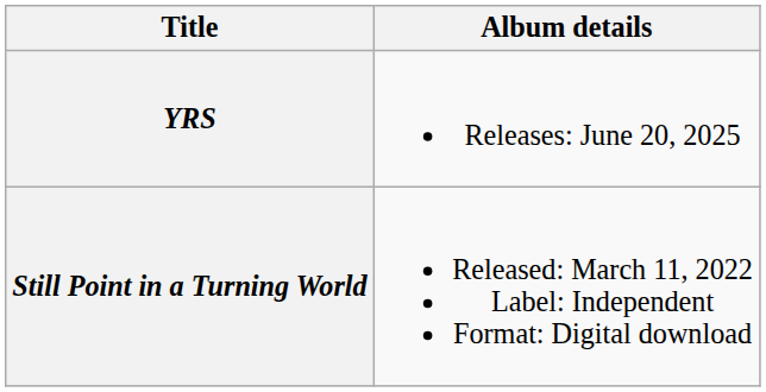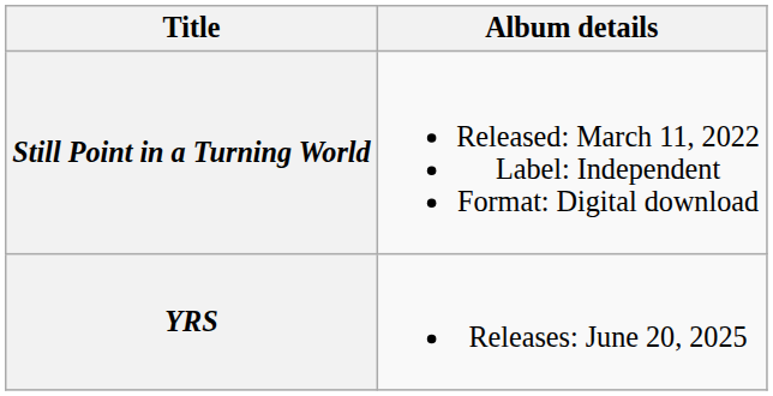 <table class="wikitable plainrowheaders" style="text-align:center;">
 <tr>
 <th scope="col">Title</th>
 <th scope="col">Album details</th>
 </tr>
 <tr>
+<th><em>Still Point in a Turning World</em></th>
+<td><br><ul><li>Released: March 11, 2022</li><li>Label: Independent</li><li>Format: Digital download</li></ul></td>
+</tr>
+<tr>
 <th><em>YRS</em></th>
 <td><br><ul><li>Releases: June 20, 2025</li></ul></td>
 </tr>
-<tr>
-<th><em>Still Point in a Turning World</em></th>
-<td><br><ul><li>Released: March 11, 2022</li><li>Label: Independent</li><li>Format: Digital download</li></ul></td>
-</tr>
 </table>
